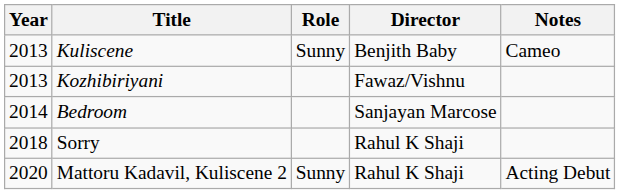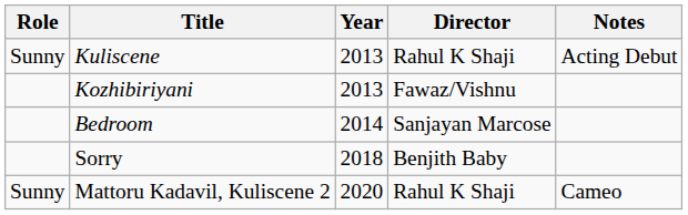 <table class=wikitable>
 <tr>
+<th scope="col">Role</th>
+<th scope="col">Title</th>
 <th scope="col">Year</th>
-<th scope="col">Title</th>
-<th scope="col">Role</th>
 <th scope="col">Director</th>
 <th scope="col" class="unsortable">Notes</th>
 </tr>
 <tr>
+<td>Sunny</td>
+<td><em>Kuliscene</em></td>
 <td>2013</td>
-<td><em>Kuliscene</em></td>
-<td>Sunny</td>
-<td>Benjith Baby</td>
-<td>Cameo</td>
+<td>Rahul K Shaji</td>
+<td>Acting Debut</td>
 </tr>
 <tr>
+<td></td>
+<td><em>Kozhibiriyani </em></td>
 <td>2013</td>
-<td><em>Kozhibiriyani </em></td>
-<td></td>
 <td>Fawaz/Vishnu</td>
 <td></td>
 </tr>
 <tr>
+<td></td>
+<td><em>Bedroom</em></td>
 <td>2014</td>
-<td><em>Bedroom</em></td>
-<td></td>
 <td>Sanjayan Marcose</td>
 <td></td>
 </tr>
 <tr>
+<td></td>
+<td>Sorry</td>
 <td>2018</td>
-<td>Sorry</td>
-<td></td>
-<td>Rahul K Shaji</td>
+<td>Benjith Baby</td>
 <td></td>
 </tr>
 <tr>
+<td>Sunny</td>
+<td>Mattoru Kadavil, Kuliscene 2</td>
 <td>2020</td>
-<td>Mattoru Kadavil, Kuliscene 2</td>
-<td>Sunny</td>
 <td>Rahul K Shaji</td>
-<td>Acting Debut</td>
+<td>Cameo</td>
 </tr>
 </table>
